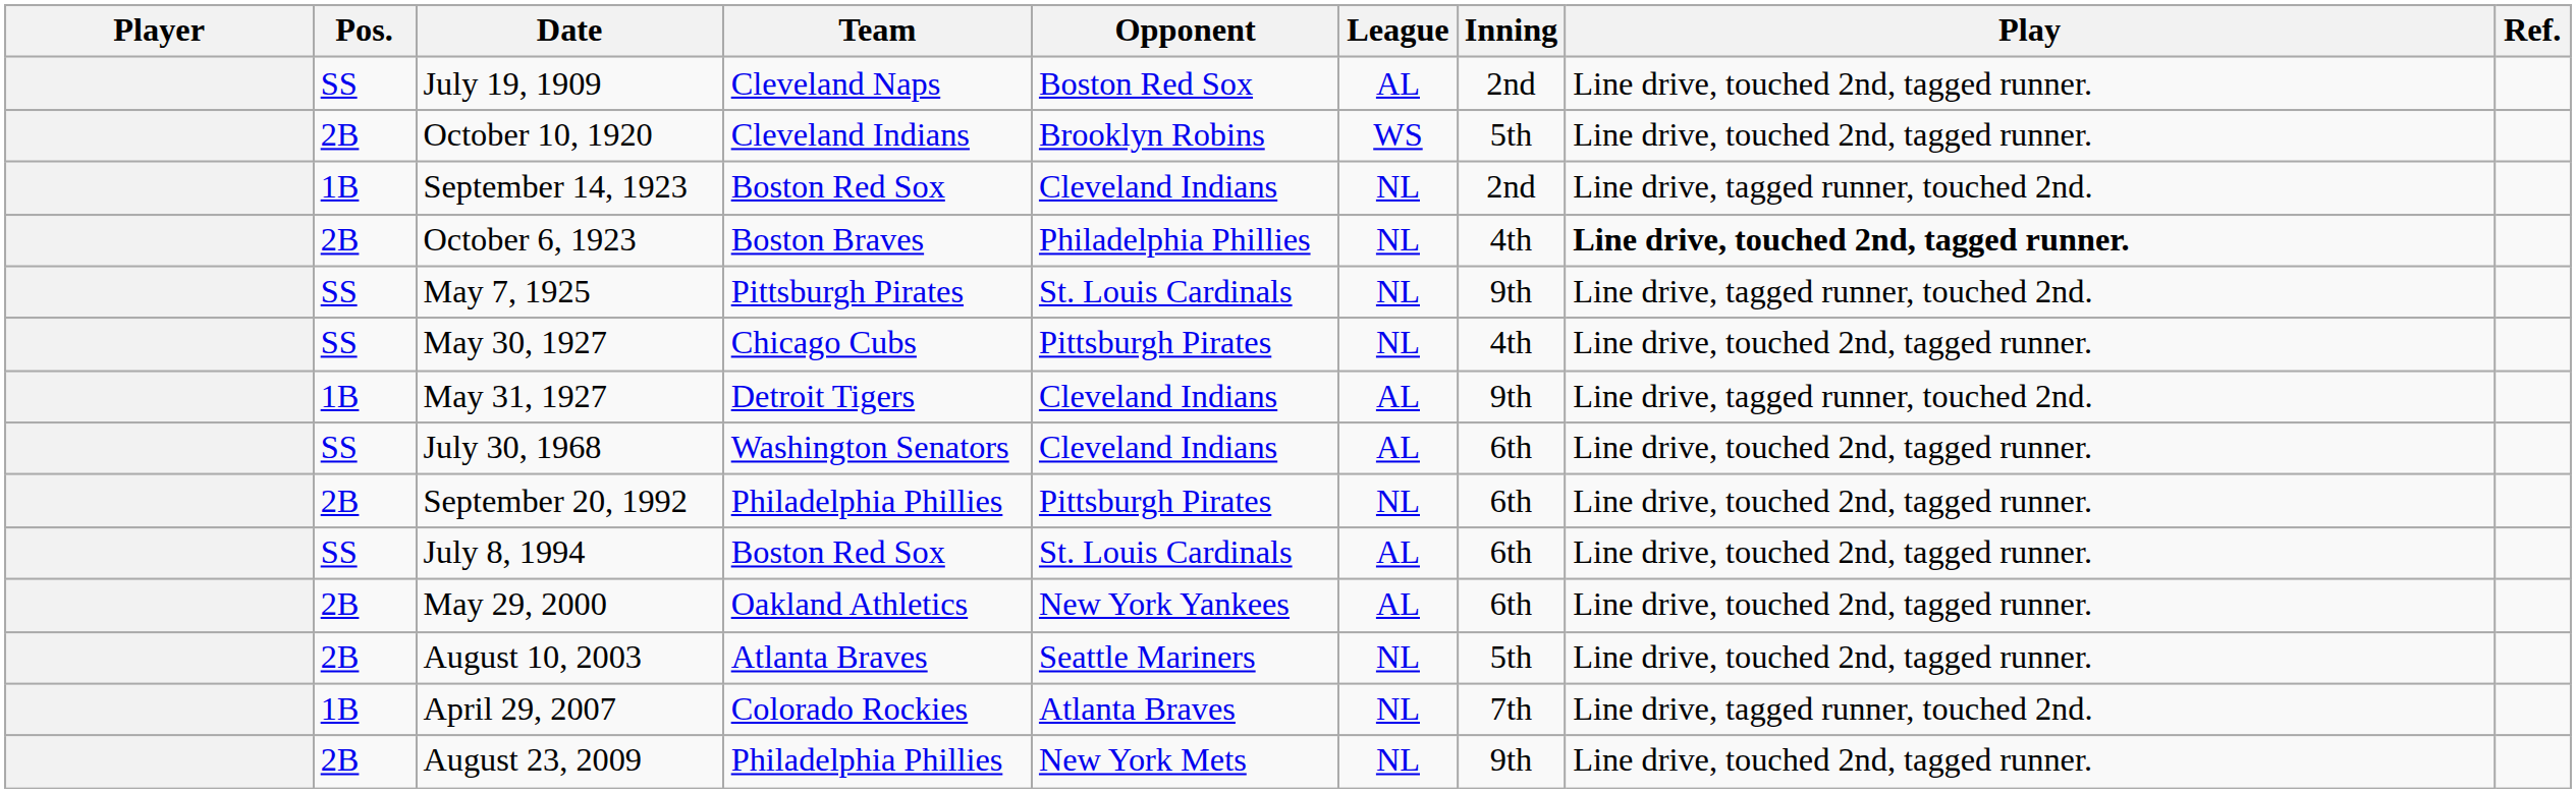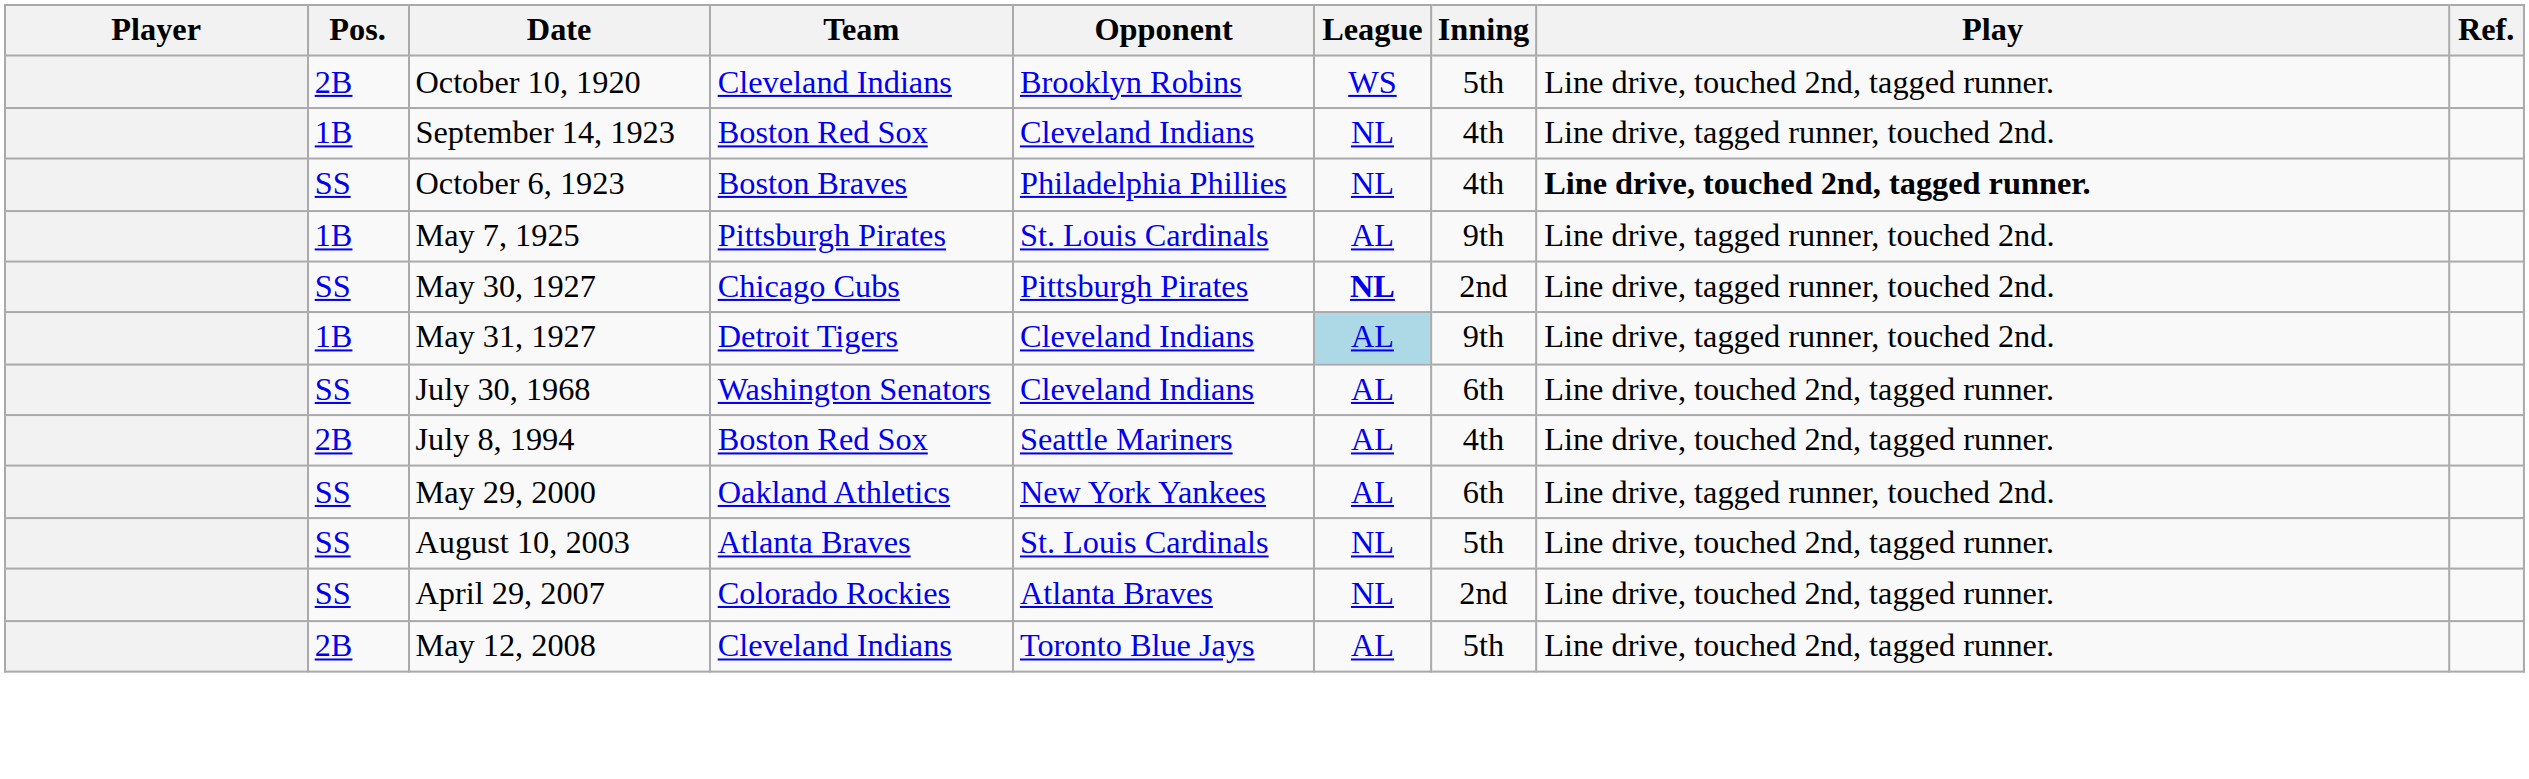 <table class="wikitable sortable plainrowheaders">
 <tr>
 <th scope="col" width="12%">Player</th>
 <th scope="col" width="4%">Pos.</th>
 <th scope="col" width="12%">Date</th>
 <th scope="col" width="12%">Team</th>
 <th scope="col" width="12%">Opponent</th>
 <th scope="col" width="2%">League</th>
 <th scope="col" width="2%">Inning</th>
 <th scope="col" class="unsortable">Play</th>
 <th scope="col" class="unsortable" width="3%">Ref.</th>
-</tr>
-<tr>
-<th scope="row"></th>
-<td><a href='#'>SS</a></td>
-<td>July 19, 1909</td>
-<td><a href='#'>Cleveland Naps</a></td>
-<td><a href='#'>Boston Red Sox</a></td>
-<td align=center><a href='#'>AL</a></td>
-<td align=center>2nd</td>
-<td>Line drive, touched 2nd, tagged runner.</td>
-<td></td>
 </tr>
 <tr>
 <th scope="row"></th>
 <td><a href='#'>2B</a></td>
 <td>October 10, 1920</td>
 <td><a href='#'>Cleveland Indians</a></td>
 <td><a href='#'>Brooklyn Robins</a></td>
 <td align=center><a href='#'>WS</a></td>
 <td align=center>5th</td>
 <td>Line drive, touched 2nd, tagged runner.</td>
 <td></td>
 </tr>
 <tr>
 <th scope="row"></th>
 <td><a href='#'>1B</a></td>
 <td>September 14, 1923</td>
 <td><a href='#'>Boston Red Sox</a></td>
 <td><a href='#'>Cleveland Indians</a></td>
 <td align=center><a href='#'>NL</a></td>
-<td align=center>2nd</td>
+<td align=center>4th</td>
 <td>Line drive, tagged runner, touched 2nd.</td>
 <td></td>
 </tr>
 <tr>
 <th scope="row"></th>
-<td><a href='#'>2B</a></td>
+<td><a href='#'>SS</a></td>
 <td>October 6, 1923</td>
 <td><a href='#'>Boston Braves</a></td>
 <td><a href='#'>Philadelphia Phillies</a></td>
 <td align=center><a href='#'>NL</a></td>
 <td align=center>4th</td>
 <td><strong>Line drive, touched 2nd, tagged runner.</strong></td>
 <td></td>
 </tr>
 <tr>
 <th scope="row"></th>
-<td><a href='#'>SS</a></td>
+<td><a href='#'>1B</a></td>
 <td>May 7, 1925</td>
 <td><a href='#'>Pittsburgh Pirates</a></td>
 <td><a href='#'>St. Louis Cardinals</a></td>
-<td align=center><a href='#'>NL</a></td>
+<td align=center><a href='#'>AL</a></td>
 <td align=center>9th</td>
 <td>Line drive, tagged runner, touched 2nd.</td>
 <td></td>
 </tr>
 <tr>
 <th scope="row"></th>
 <td><a href='#'>SS</a></td>
 <td>May 30, 1927</td>
 <td><a href='#'>Chicago Cubs</a></td>
 <td><a href='#'>Pittsburgh Pirates</a></td>
-<td align=center><a href='#'>NL</a></td>
-<td align=center>4th</td>
-<td>Line drive, touched 2nd, tagged runner.</td>
+<td align=center><strong><a href='#'>NL</a></strong></td>
+<td align=center>2nd</td>
+<td>Line drive, tagged runner, touched 2nd.</td>
 <td></td>
 </tr>
 <tr>
 <th scope="row"></th>
 <td><a href='#'>1B</a></td>
 <td>May 31, 1927</td>
 <td><a href='#'>Detroit Tigers</a></td>
 <td><a href='#'>Cleveland Indians</a></td>
-<td align=center><a href='#'>AL</a></td>
+<td align=center style="background: lightblue;"><a href='#'>AL</a></td>
 <td align=center>9th</td>
 <td>Line drive, tagged runner, touched 2nd.</td>
 <td></td>
 </tr>
 <tr>
 <th scope="row"></th>
 <td><a href='#'>SS</a></td>
 <td>July 30, 1968</td>
 <td><a href='#'>Washington Senators</a></td>
 <td><a href='#'>Cleveland Indians</a></td>
 <td align=center><a href='#'>AL</a></td>
 <td align=center>6th</td>
 <td>Line drive, touched 2nd, tagged runner.</td>
 <td></td>
 </tr>
-<tr>
+<tr style=>
 <th scope="row"></th>
 <td><a href='#'>2B</a></td>
-<td>September 20, 1992</td>
-<td><a href='#'>Philadelphia Phillies</a></td>
-<td><a href='#'>Pittsburgh Pirates</a></td>
-<td align=center><a href='#'>NL</a></td>
-<td align=center>6th</td>
-<td>Line drive, touched 2nd, tagged runner.</td>
-<td></td>
-</tr>
-<tr style=>
-<th scope="row"></th>
-<td><a href='#'>SS</a></td>
 <td>July 8, 1994</td>
 <td><a href='#'>Boston Red Sox</a></td>
-<td><a href='#'>St. Louis Cardinals</a></td>
+<td><a href='#'>Seattle Mariners</a></td>
 <td align=center><a href='#'>AL</a></td>
-<td align=center>6th</td>
+<td align=center>4th</td>
 <td>Line drive, touched 2nd, tagged runner.</td>
 <td></td>
 </tr>
 <tr>
 <th scope="row"></th>
-<td><a href='#'>2B</a></td>
+<td><a href='#'>SS</a></td>
 <td>May 29, 2000</td>
 <td><a href='#'>Oakland Athletics</a></td>
 <td><a href='#'>New York Yankees</a></td>
 <td align=center><a href='#'>AL</a></td>
 <td align=center>6th</td>
-<td>Line drive, touched 2nd, tagged runner.</td>
+<td>Line drive, tagged runner, touched 2nd.</td>
 <td></td>
 </tr>
 <tr>
 <th scope="row"></th>
-<td><a href='#'>2B</a></td>
+<td><a href='#'>SS</a></td>
 <td>August 10, 2003</td>
 <td><a href='#'>Atlanta Braves</a></td>
-<td><a href='#'>Seattle Mariners</a></td>
+<td><a href='#'>St. Louis Cardinals</a></td>
 <td align=center><a href='#'>NL</a></td>
 <td align=center>5th</td>
 <td>Line drive, touched 2nd, tagged runner.</td>
 <td></td>
 </tr>
 <tr>
 <th scope="row"></th>
-<td><a href='#'>1B</a></td>
+<td><a href='#'>SS</a></td>
 <td>April 29, 2007</td>
 <td><a href='#'>Colorado Rockies</a></td>
 <td><a href='#'>Atlanta Braves</a></td>
 <td align=center><a href='#'>NL</a></td>
-<td align=center>7th</td>
-<td>Line drive, tagged runner, touched 2nd.</td>
+<td align=center>2nd</td>
+<td>Line drive, touched 2nd, tagged runner.</td>
 <td></td>
 </tr>
 <tr>
 <th scope="row"></th>
 <td><a href='#'>2B</a></td>
-<td>August 23, 2009</td>
-<td><a href='#'>Philadelphia Phillies</a></td>
-<td><a href='#'>New York Mets</a></td>
-<td align=center><a href='#'>NL</a></td>
-<td align=center>9th</td>
+<td>May 12, 2008</td>
+<td><a href='#'>Cleveland Indians</a></td>
+<td><a href='#'>Toronto Blue Jays</a></td>
+<td align=center><a href='#'>AL</a></td>
+<td align=center>5th</td>
 <td>Line drive, touched 2nd, tagged runner.</td>
 <td></td>
 </tr>
 </table>
